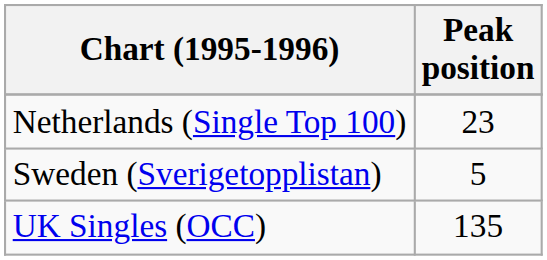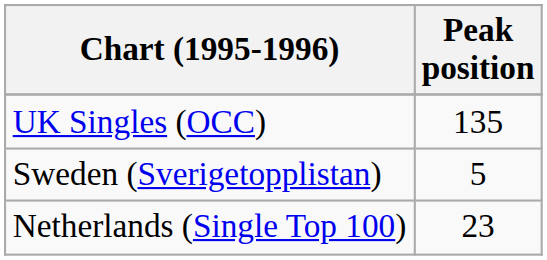 <table class="wikitable">
 <tr>
 <th align="center">Chart (1995-1996)</th>
 <th align="center">Peak<br>position</th>
 </tr>
 <tr>
 </tr>
 <tr>
-<td align="left">Netherlands (<a href='#'>Single Top 100</a>)</td>
-<td align="center">23</td>
+<td align="left"><a href='#'>UK Singles</a> (<a href='#'>OCC</a>)</td>
+<td align="center">135</td>
 </tr>
 <tr>
 <td align="left">Sweden (<a href='#'>Sverigetopplistan</a>)</td>
 <td align="center">5</td>
 </tr>
 <tr>
-<td align="left"><a href='#'>UK Singles</a> (<a href='#'>OCC</a>)</td>
-<td align="center">135</td>
+<td align="left">Netherlands (<a href='#'>Single Top 100</a>)</td>
+<td align="center">23</td>
 </tr>
 </table>
